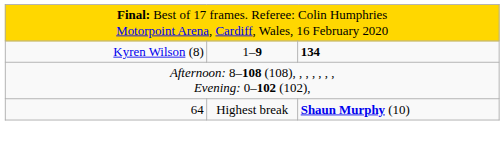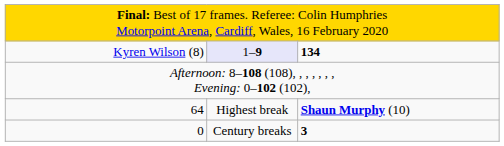 <table class="wikitable" style="font-size: 95%; margin: 1em auto 1em auto;">
 <tr>
 <td colspan="3" align="center" bgcolor="#ffd700"><strong>Final:</strong> Best of 17 frames. Referee: Colin Humphries<br><a href='#'>Motorpoint Arena</a>, <a href='#'>Cardiff</a>, Wales, 16 February 2020</td>
 </tr>
 <tr>
 <td width="230" align="right"><a href='#'>Kyren Wilson</a> (8)<br></td>
-<td width="100" align="center">1–<strong>9</strong></td>
+<td width="100" align="center" style="background: lavender;">1–<strong>9</strong></td>
 <td><strong>134</strong></td>
 </tr>
 <tr>
 <td colspan="3" align="center" style="font-size: 100%"><em>Afternoon:</em> 8–<strong>108</strong> (108), , , , , , ,  <br><em>Evening:</em> 0–<strong>102</strong> (102), </td>
 </tr>
 <tr>
 <td align="right">64</td>
 <td align="center">Highest break</td>
 <td width="230" align="left"><strong><a href='#'>Shaun Murphy</a></strong> (10)<br></td>
 </tr>
+<tr>
+<td align="right">0</td>
+<td align="center">Century breaks</td>
+<td><strong>3</strong></td>
+</tr>
 </table>
